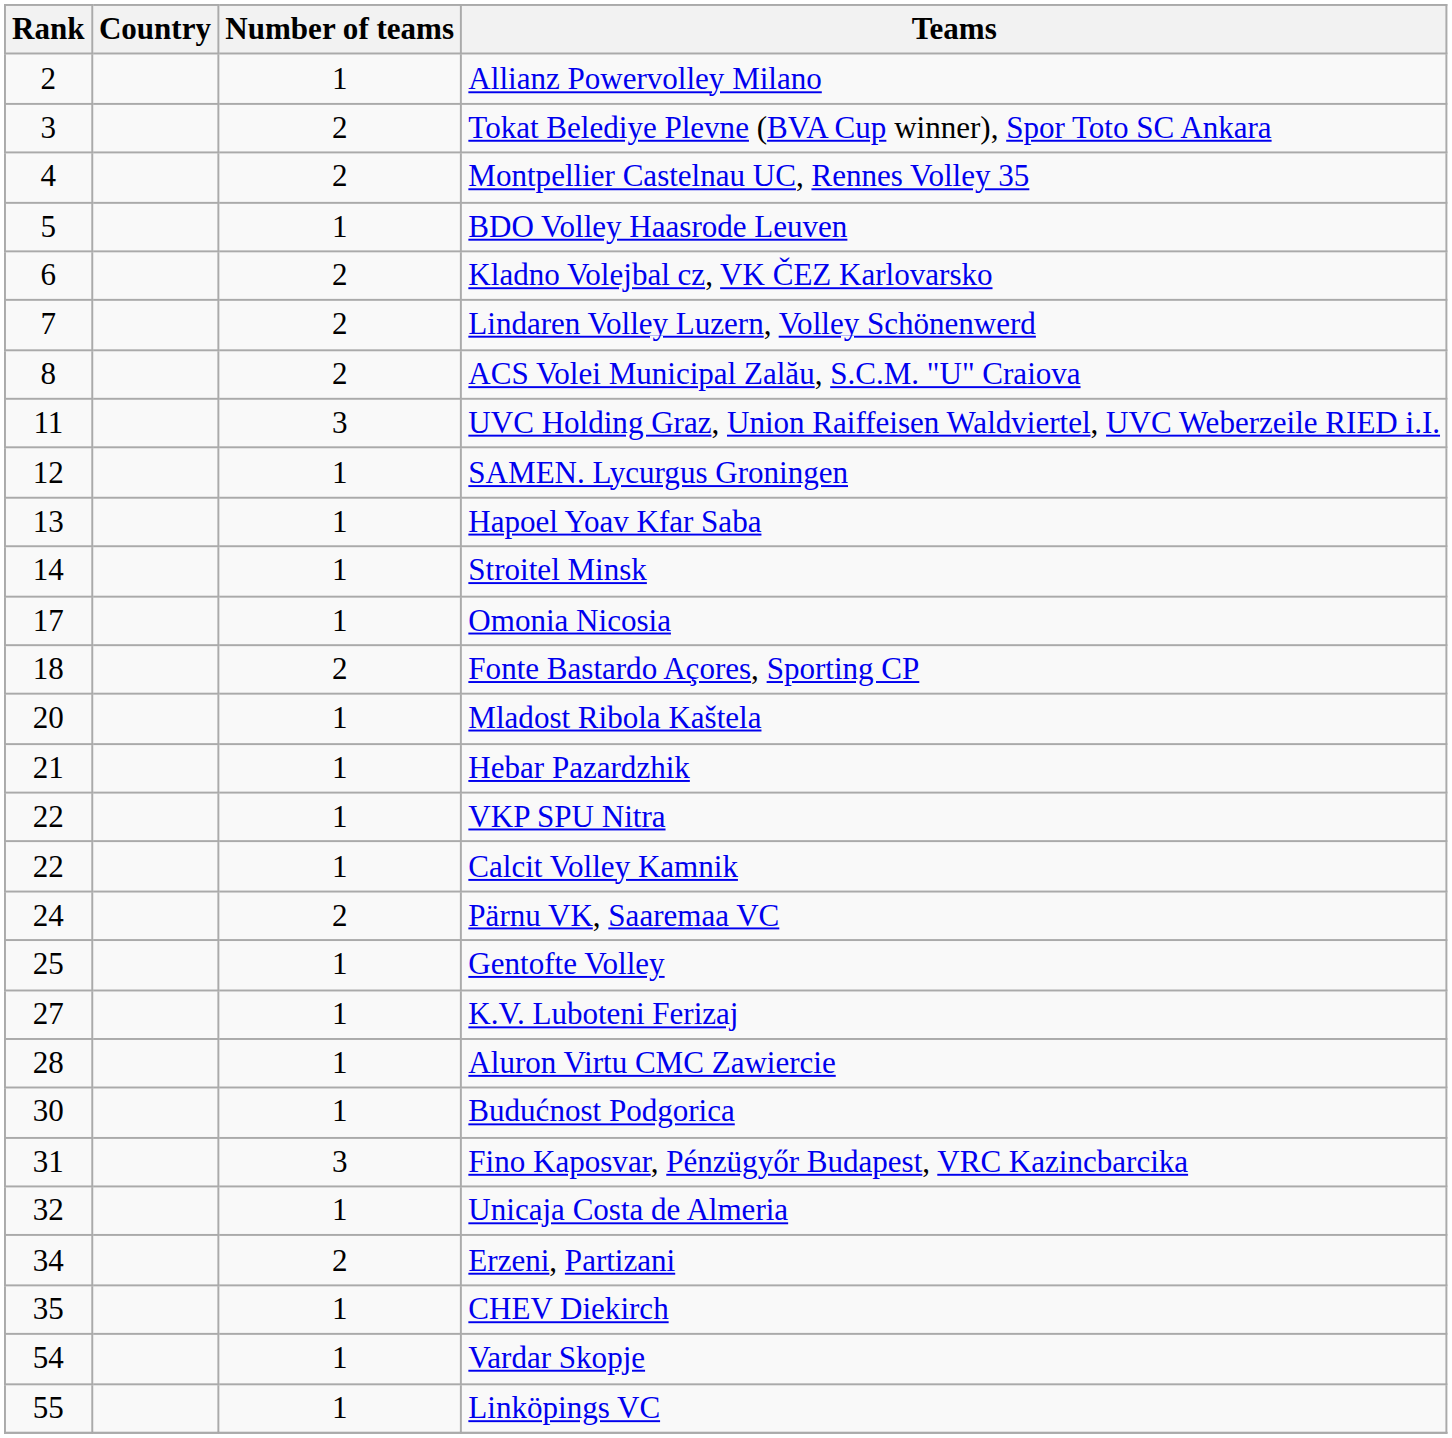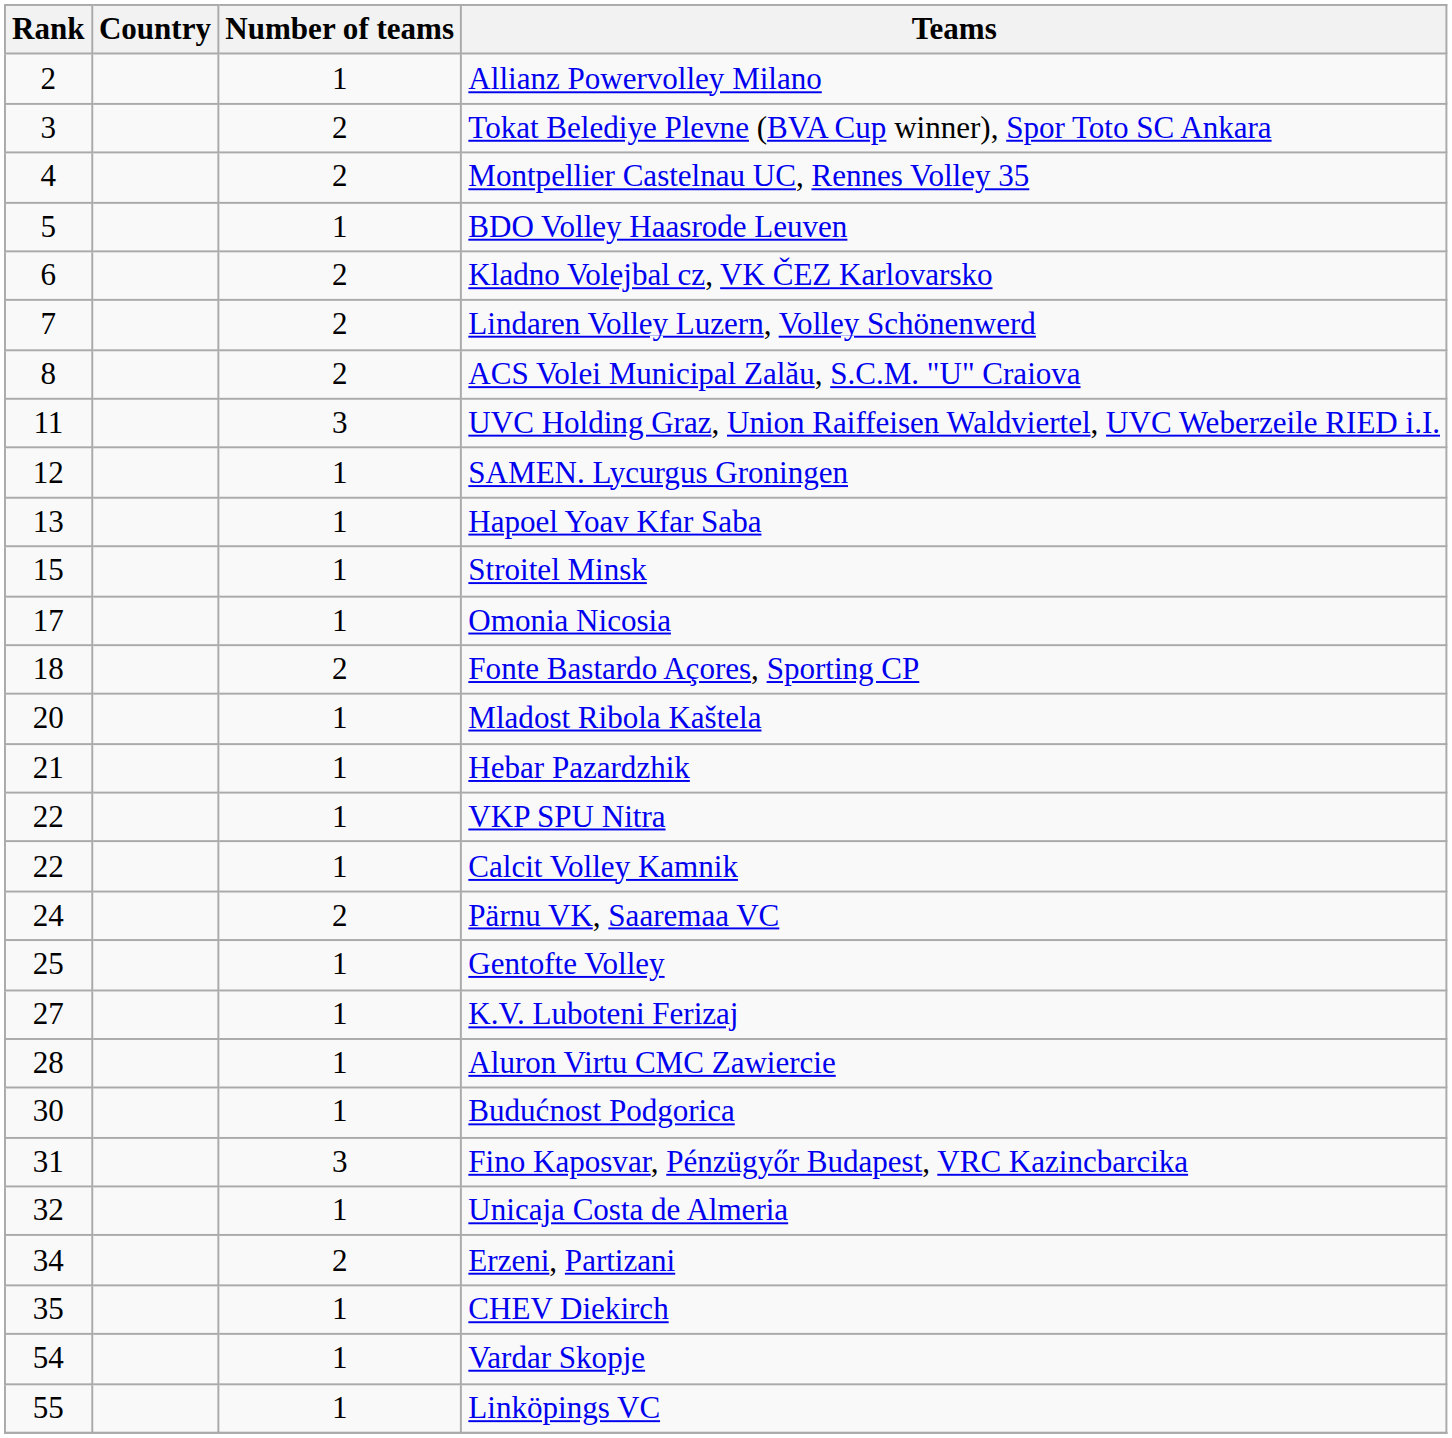 <table class="wikitable sortable" style="text-align:left">
 <tr>
 <th>Rank</th>
 <th>Country</th>
 <th>Number of teams</th>
 <th>Teams</th>
 </tr>
 <tr>
 <td align="center">2</td>
 <td></td>
 <td align="center">1</td>
 <td><a href='#'>Allianz Powervolley Milano</a></td>
 </tr>
 <tr>
 <td align="center">3</td>
 <td></td>
 <td align="center">2</td>
 <td><a href='#'>Tokat Belediye Plevne</a> (<a href='#'>BVA Cup</a> winner), <a href='#'>Spor Toto SC Ankara</a></td>
 </tr>
 <tr>
 <td align="center">4</td>
 <td></td>
 <td align="center">2</td>
 <td><a href='#'>Montpellier Castelnau UC</a>, <a href='#'>Rennes Volley 35</a></td>
 </tr>
 <tr>
 <td align="center">5</td>
 <td></td>
 <td align="center">1</td>
 <td><a href='#'>BDO Volley Haasrode Leuven</a></td>
 </tr>
 <tr>
 <td align="center">6</td>
 <td></td>
 <td align="center">2</td>
 <td><a href='#'>Kladno Volejbal cz</a>, <a href='#'>VK ČEZ Karlovarsko</a></td>
 </tr>
 <tr>
 <td align="center">7</td>
 <td></td>
 <td align="center">2</td>
 <td><a href='#'>Lindaren Volley Luzern</a>, <a href='#'>Volley Schönenwerd</a></td>
 </tr>
 <tr>
 <td align="center">8</td>
 <td></td>
 <td align="center">2</td>
 <td><a href='#'>ACS Volei Municipal Zalău</a>, <a href='#'>S.C.M. "U" Craiova</a></td>
 </tr>
 <tr>
 <td align="center">11</td>
 <td></td>
 <td align="center">3</td>
 <td><a href='#'>UVC Holding Graz</a>, <a href='#'>Union Raiffeisen Waldviertel</a>, <a href='#'>UVC Weberzeile RIED i.I.</a></td>
 </tr>
 <tr>
 <td align="center">12</td>
 <td></td>
 <td align="center">1</td>
 <td><a href='#'>SAMEN. Lycurgus Groningen</a></td>
 </tr>
 <tr>
 <td align="center">13</td>
 <td></td>
 <td align="center">1</td>
 <td><a href='#'>Hapoel Yoav Kfar Saba</a></td>
 </tr>
 <tr>
-<td align="center">14</td>
+<td align="center">15</td>
 <td></td>
 <td align="center">1</td>
 <td><a href='#'>Stroitel Minsk</a></td>
 </tr>
 <tr>
 <td align="center">17</td>
 <td></td>
 <td align="center">1</td>
 <td><a href='#'>Omonia Nicosia</a></td>
 </tr>
 <tr>
 <td align="center">18</td>
 <td></td>
 <td align="center">2</td>
 <td><a href='#'>Fonte Bastardo Açores</a>, <a href='#'>Sporting CP</a></td>
 </tr>
 <tr>
 <td align="center">20</td>
 <td></td>
 <td align="center">1</td>
 <td><a href='#'>Mladost Ribola Kaštela</a></td>
 </tr>
 <tr>
 <td align="center">21</td>
 <td></td>
 <td align="center">1</td>
 <td><a href='#'>Hebar Pazardzhik</a></td>
 </tr>
 <tr>
 <td align="center">22</td>
 <td></td>
 <td align="center">1</td>
 <td><a href='#'>VKP SPU Nitra</a></td>
 </tr>
 <tr>
 <td align="center">22</td>
 <td></td>
 <td align="center">1</td>
 <td><a href='#'>Calcit Volley Kamnik</a></td>
 </tr>
 <tr>
 <td align="center">24</td>
 <td></td>
 <td align="center">2</td>
 <td><a href='#'>Pärnu VK</a>, <a href='#'>Saaremaa VC</a></td>
 </tr>
 <tr>
 <td align="center">25</td>
 <td></td>
 <td align="center">1</td>
 <td><a href='#'>Gentofte Volley</a></td>
 </tr>
 <tr>
 <td align="center">27</td>
 <td></td>
 <td align="center">1</td>
 <td><a href='#'>K.V. Luboteni Ferizaj</a></td>
 </tr>
 <tr>
 <td align="center">28</td>
 <td></td>
 <td align="center">1</td>
 <td><a href='#'>Aluron Virtu CMC Zawiercie</a></td>
 </tr>
 <tr>
 <td align="center">30</td>
 <td></td>
 <td align="center">1</td>
 <td><a href='#'>Budućnost Podgorica</a></td>
 </tr>
 <tr>
 <td align="center">31</td>
 <td></td>
 <td align="center">3</td>
 <td><a href='#'>Fino Kaposvar</a>, <a href='#'>Pénzügyőr Budapest</a>, <a href='#'>VRC Kazincbarcika</a></td>
 </tr>
 <tr>
 <td align="center">32</td>
 <td></td>
 <td align="center">1</td>
 <td><a href='#'>Unicaja Costa de Almeria</a></td>
 </tr>
 <tr>
 <td align="center">34</td>
 <td></td>
 <td align="center">2</td>
 <td><a href='#'>Erzeni</a>, <a href='#'>Partizani</a></td>
 </tr>
 <tr>
 <td align="center">35</td>
 <td></td>
 <td align="center">1</td>
 <td><a href='#'>CHEV Diekirch</a></td>
 </tr>
 <tr>
 <td align="center">54</td>
 <td></td>
 <td align="center">1</td>
 <td><a href='#'>Vardar Skopje</a></td>
 </tr>
 <tr>
 <td align="center">55</td>
 <td></td>
 <td align="center">1</td>
 <td><a href='#'>Linköpings VC</a></td>
 </tr>
 <tr>
 </tr>
 </table>
